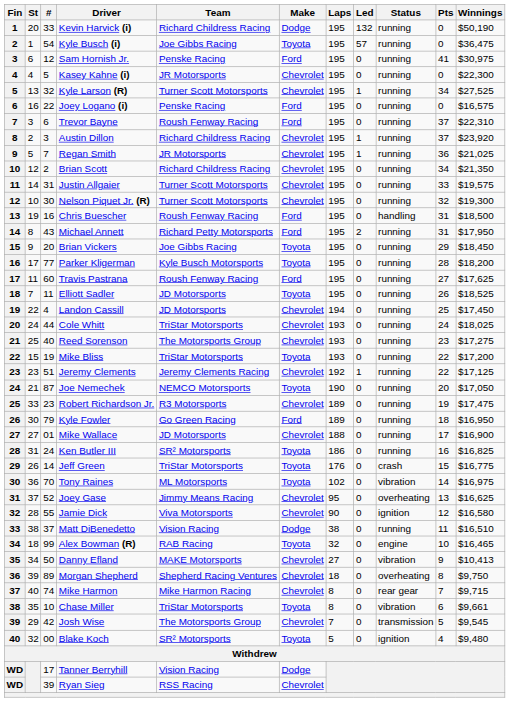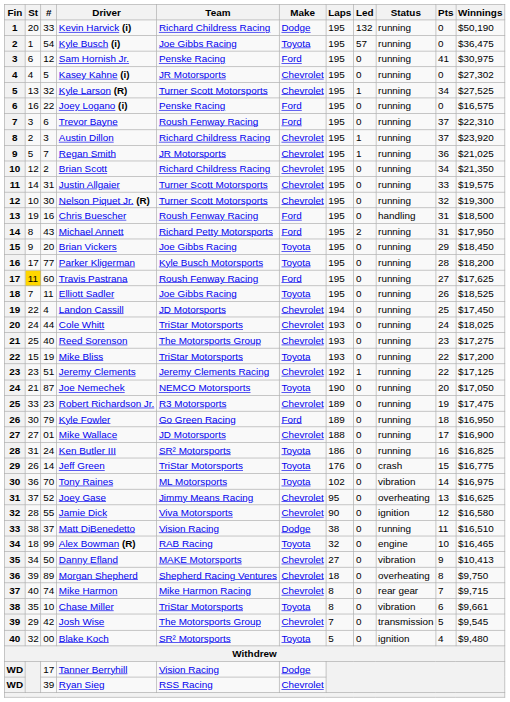 <table class="wikitable" style="font-size:95%">
 <tr>
 <th>Fin</th>
 <th>St</th>
 <th>#</th>
 <th>Driver</th>
 <th>Team</th>
 <th>Make</th>
 <th>Laps</th>
 <th>Led</th>
 <th>Status</th>
 <th>Pts</th>
 <th>Winnings</th>
 </tr>
 <tr>
 <th>1</th>
 <td>20</td>
 <td>33</td>
 <td><a href='#'>Kevin Harvick</a> <strong>(i)</strong></td>
 <td><a href='#'>Richard Childress Racing</a></td>
 <td><a href='#'>Dodge</a></td>
 <td>195</td>
 <td>132</td>
 <td>running</td>
 <td>0</td>
 <td>$50,190</td>
 </tr>
 <tr>
 <th>2</th>
 <td>1</td>
 <td>54</td>
 <td><a href='#'>Kyle Busch</a> <strong>(i)</strong></td>
 <td><a href='#'>Joe Gibbs Racing</a></td>
 <td><a href='#'>Toyota</a></td>
 <td>195</td>
 <td>57</td>
 <td>running</td>
 <td>0</td>
 <td>$36,475</td>
 </tr>
 <tr>
 <th>3</th>
 <td>6</td>
 <td>12</td>
 <td><a href='#'>Sam Hornish Jr.</a></td>
 <td><a href='#'>Penske Racing</a></td>
 <td><a href='#'>Ford</a></td>
 <td>195</td>
 <td>0</td>
 <td>running</td>
 <td>41</td>
 <td>$30,975</td>
 </tr>
 <tr>
 <th>4</th>
 <td>4</td>
 <td>5</td>
 <td><a href='#'>Kasey Kahne</a> <strong>(i)</strong></td>
 <td><a href='#'>JR Motorsports</a></td>
 <td><a href='#'>Chevrolet</a></td>
 <td>195</td>
 <td>0</td>
 <td>running</td>
 <td>0</td>
-<td>$22,300</td>
+<td>$27,302</td>
 </tr>
 <tr>
 <th>5</th>
 <td>13</td>
 <td>32</td>
 <td><a href='#'>Kyle Larson</a> <strong>(R)</strong></td>
 <td><a href='#'>Turner Scott Motorsports</a></td>
 <td><a href='#'>Chevrolet</a></td>
 <td>195</td>
 <td>1</td>
 <td>running</td>
 <td>34</td>
 <td>$27,525</td>
 </tr>
 <tr>
 <th>6</th>
 <td>16</td>
 <td>22</td>
 <td><a href='#'>Joey Logano</a> <strong>(i)</strong></td>
 <td><a href='#'>Penske Racing</a></td>
 <td><a href='#'>Ford</a></td>
 <td>195</td>
 <td>0</td>
 <td>running</td>
 <td>0</td>
 <td>$16,575</td>
 </tr>
 <tr>
 <th>7</th>
 <td>3</td>
 <td>6</td>
 <td><a href='#'>Trevor Bayne</a></td>
 <td><a href='#'>Roush Fenway Racing</a></td>
 <td><a href='#'>Ford</a></td>
 <td>195</td>
 <td>0</td>
 <td>running</td>
 <td>37</td>
 <td>$22,310</td>
 </tr>
 <tr>
 <th>8</th>
 <td>2</td>
 <td>3</td>
 <td><a href='#'>Austin Dillon</a></td>
 <td><a href='#'>Richard Childress Racing</a></td>
 <td><a href='#'>Chevrolet</a></td>
 <td>195</td>
 <td>1</td>
 <td>running</td>
 <td>37</td>
 <td>$23,920</td>
 </tr>
 <tr>
 <th>9</th>
 <td>5</td>
 <td>7</td>
 <td><a href='#'>Regan Smith</a></td>
 <td><a href='#'>JR Motorsports</a></td>
 <td><a href='#'>Chevrolet</a></td>
 <td>195</td>
 <td>1</td>
 <td>running</td>
 <td>36</td>
 <td>$21,025</td>
 </tr>
 <tr>
 <th>10</th>
 <td>12</td>
 <td>2</td>
 <td><a href='#'>Brian Scott</a></td>
 <td><a href='#'>Richard Childress Racing</a></td>
 <td><a href='#'>Chevrolet</a></td>
 <td>195</td>
 <td>0</td>
 <td>running</td>
 <td>34</td>
 <td>$21,350</td>
 </tr>
 <tr>
 <th>11</th>
 <td>14</td>
 <td>31</td>
 <td><a href='#'>Justin Allgaier</a></td>
 <td><a href='#'>Turner Scott Motorsports</a></td>
 <td><a href='#'>Chevrolet</a></td>
 <td>195</td>
 <td>0</td>
 <td>running</td>
 <td>33</td>
 <td>$19,575</td>
 </tr>
 <tr>
 <th>12</th>
 <td>10</td>
 <td>30</td>
 <td><a href='#'>Nelson Piquet Jr.</a> <strong>(R)</strong></td>
 <td><a href='#'>Turner Scott Motorsports</a></td>
 <td><a href='#'>Chevrolet</a></td>
 <td>195</td>
 <td>0</td>
 <td>running</td>
 <td>32</td>
 <td>$19,300</td>
 </tr>
 <tr>
 <th>13</th>
 <td>19</td>
 <td>16</td>
 <td><a href='#'>Chris Buescher</a></td>
 <td><a href='#'>Roush Fenway Racing</a></td>
 <td><a href='#'>Ford</a></td>
 <td>195</td>
 <td>0</td>
 <td>handling</td>
 <td>31</td>
 <td>$18,500</td>
 </tr>
 <tr>
 <th>14</th>
 <td>8</td>
 <td>43</td>
 <td><a href='#'>Michael Annett</a></td>
 <td><a href='#'>Richard Petty Motorsports</a></td>
 <td><a href='#'>Ford</a></td>
 <td>195</td>
 <td>2</td>
 <td>running</td>
 <td>31</td>
 <td>$17,950</td>
 </tr>
 <tr>
 <th>15</th>
 <td>9</td>
 <td>20</td>
 <td><a href='#'>Brian Vickers</a></td>
 <td><a href='#'>Joe Gibbs Racing</a></td>
 <td><a href='#'>Toyota</a></td>
 <td>195</td>
 <td>0</td>
 <td>running</td>
 <td>29</td>
 <td>$18,450</td>
 </tr>
 <tr>
 <th>16</th>
 <td>17</td>
 <td>77</td>
 <td><a href='#'>Parker Kligerman</a></td>
 <td><a href='#'>Kyle Busch Motorsports</a></td>
 <td><a href='#'>Toyota</a></td>
 <td>195</td>
 <td>0</td>
 <td>running</td>
 <td>28</td>
 <td>$18,200</td>
 </tr>
 <tr>
 <th>17</th>
-<td>11</td>
+<td style="background: gold;">11</td>
 <td>60</td>
 <td><a href='#'>Travis Pastrana</a></td>
 <td><a href='#'>Roush Fenway Racing</a></td>
 <td><a href='#'>Ford</a></td>
 <td>195</td>
 <td>0</td>
 <td>running</td>
 <td>27</td>
 <td>$17,625</td>
 </tr>
 <tr>
 <th>18</th>
 <td>7</td>
 <td>11</td>
 <td><a href='#'>Elliott Sadler</a></td>
-<td><a href='#'>JD Motorsports</a></td>
+<td><a href='#'>Joe Gibbs Racing</a></td>
 <td><a href='#'>Toyota</a></td>
 <td>195</td>
 <td>0</td>
 <td>running</td>
 <td>26</td>
 <td>$18,525</td>
 </tr>
 <tr>
 <th>19</th>
 <td>22</td>
 <td>4</td>
 <td><a href='#'>Landon Cassill</a></td>
 <td><a href='#'>JD Motorsports</a></td>
 <td><a href='#'>Chevrolet</a></td>
 <td>194</td>
 <td>0</td>
 <td>running</td>
 <td>25</td>
 <td>$17,450</td>
 </tr>
 <tr>
 <th>20</th>
 <td>24</td>
 <td>44</td>
 <td><a href='#'>Cole Whitt</a></td>
 <td><a href='#'>TriStar Motorsports</a></td>
 <td><a href='#'>Chevrolet</a></td>
 <td>193</td>
 <td>0</td>
 <td>running</td>
 <td>24</td>
 <td>$18,025</td>
 </tr>
 <tr>
 <th>21</th>
 <td>25</td>
 <td>40</td>
 <td><a href='#'>Reed Sorenson</a></td>
 <td><a href='#'>The Motorsports Group</a></td>
 <td><a href='#'>Chevrolet</a></td>
 <td>193</td>
 <td>0</td>
 <td>running</td>
 <td>23</td>
 <td>$17,275</td>
 </tr>
 <tr>
 <th>22</th>
 <td>15</td>
 <td>19</td>
 <td><a href='#'>Mike Bliss</a></td>
 <td><a href='#'>TriStar Motorsports</a></td>
 <td><a href='#'>Toyota</a></td>
 <td>193</td>
 <td>0</td>
 <td>running</td>
 <td>22</td>
 <td>$17,200</td>
 </tr>
 <tr>
 <th>23</th>
 <td>23</td>
 <td>51</td>
 <td><a href='#'>Jeremy Clements</a></td>
 <td><a href='#'>Jeremy Clements Racing</a></td>
 <td><a href='#'>Chevrolet</a></td>
 <td>192</td>
 <td>1</td>
 <td>running</td>
 <td>22</td>
 <td>$17,125</td>
 </tr>
 <tr>
 <th>24</th>
 <td>21</td>
 <td>87</td>
 <td><a href='#'>Joe Nemechek</a></td>
 <td><a href='#'>NEMCO Motorsports</a></td>
 <td><a href='#'>Toyota</a></td>
 <td>190</td>
 <td>0</td>
 <td>running</td>
 <td>20</td>
 <td>$17,050</td>
 </tr>
 <tr>
 <th>25</th>
 <td>33</td>
 <td>23</td>
 <td><a href='#'>Robert Richardson Jr.</a></td>
 <td><a href='#'>R3 Motorsports</a></td>
 <td><a href='#'>Chevrolet</a></td>
 <td>189</td>
 <td>0</td>
 <td>running</td>
 <td>19</td>
 <td>$17,475</td>
 </tr>
 <tr>
 <th>26</th>
 <td>30</td>
 <td>79</td>
 <td><a href='#'>Kyle Fowler</a></td>
 <td><a href='#'>Go Green Racing</a></td>
 <td><a href='#'>Ford</a></td>
 <td>189</td>
 <td>0</td>
 <td>running</td>
 <td>18</td>
 <td>$16,950</td>
 </tr>
 <tr>
 <th>27</th>
 <td>27</td>
 <td>01</td>
 <td><a href='#'>Mike Wallace</a></td>
 <td><a href='#'>JD Motorsports</a></td>
 <td><a href='#'>Chevrolet</a></td>
 <td>188</td>
 <td>0</td>
 <td>running</td>
 <td>17</td>
 <td>$16,900</td>
 </tr>
 <tr>
 <th>28</th>
 <td>31</td>
 <td>24</td>
 <td><a href='#'>Ken Butler III</a></td>
 <td><a href='#'>SR² Motorsports</a></td>
 <td><a href='#'>Toyota</a></td>
 <td>186</td>
 <td>0</td>
 <td>running</td>
 <td>16</td>
 <td>$16,825</td>
 </tr>
 <tr>
 <th>29</th>
 <td>26</td>
 <td>14</td>
 <td><a href='#'>Jeff Green</a></td>
 <td><a href='#'>TriStar Motorsports</a></td>
 <td><a href='#'>Toyota</a></td>
 <td>176</td>
 <td>0</td>
 <td>crash</td>
 <td>15</td>
 <td>$16,775</td>
 </tr>
 <tr>
 <th>30</th>
 <td>36</td>
 <td>70</td>
 <td><a href='#'>Tony Raines</a></td>
 <td><a href='#'>ML Motorsports</a></td>
 <td><a href='#'>Toyota</a></td>
 <td>102</td>
 <td>0</td>
 <td>vibration</td>
 <td>14</td>
 <td>$16,975</td>
 </tr>
 <tr>
 <th>31</th>
 <td>37</td>
 <td>52</td>
 <td><a href='#'>Joey Gase</a></td>
 <td><a href='#'>Jimmy Means Racing</a></td>
 <td><a href='#'>Chevrolet</a></td>
 <td>95</td>
 <td>0</td>
 <td>overheating</td>
 <td>13</td>
 <td>$16,625</td>
 </tr>
 <tr>
 <th>32</th>
 <td>28</td>
 <td>55</td>
 <td><a href='#'>Jamie Dick</a></td>
 <td><a href='#'>Viva Motorsports</a></td>
 <td><a href='#'>Chevrolet</a></td>
 <td>90</td>
 <td>0</td>
 <td>ignition</td>
 <td>12</td>
 <td>$16,580</td>
 </tr>
 <tr>
 <th>33</th>
 <td>38</td>
 <td>37</td>
 <td><a href='#'>Matt DiBenedetto</a></td>
 <td><a href='#'>Vision Racing</a></td>
 <td><a href='#'>Dodge</a></td>
 <td>38</td>
 <td>0</td>
 <td>running</td>
 <td>11</td>
 <td>$16,510</td>
 </tr>
 <tr>
 <th>34</th>
 <td>18</td>
 <td>99</td>
 <td><a href='#'>Alex Bowman</a> <strong>(R)</strong></td>
 <td><a href='#'>RAB Racing</a></td>
 <td><a href='#'>Toyota</a></td>
 <td>32</td>
 <td>0</td>
 <td>engine</td>
 <td>10</td>
 <td>$16,465</td>
 </tr>
 <tr>
 <th>35</th>
 <td>34</td>
 <td>50</td>
 <td><a href='#'>Danny Efland</a></td>
 <td><a href='#'>MAKE Motorsports</a></td>
 <td><a href='#'>Chevrolet</a></td>
 <td>27</td>
 <td>0</td>
 <td>vibration</td>
 <td>9</td>
 <td>$10,413</td>
 </tr>
 <tr>
 <th>36</th>
 <td>39</td>
 <td>89</td>
 <td><a href='#'>Morgan Shepherd</a></td>
 <td><a href='#'>Shepherd Racing Ventures</a></td>
 <td><a href='#'>Chevrolet</a></td>
 <td>18</td>
 <td>0</td>
 <td>overheating</td>
 <td>8</td>
 <td>$9,750</td>
 </tr>
 <tr>
 <th>37</th>
 <td>40</td>
 <td>74</td>
 <td><a href='#'>Mike Harmon</a></td>
 <td><a href='#'>Mike Harmon Racing</a></td>
 <td><a href='#'>Chevrolet</a></td>
 <td>8</td>
 <td>0</td>
 <td>rear gear</td>
 <td>7</td>
 <td>$9,715</td>
 </tr>
 <tr>
 <th>38</th>
 <td>35</td>
 <td>10</td>
 <td><a href='#'>Chase Miller</a></td>
 <td><a href='#'>TriStar Motorsports</a></td>
 <td><a href='#'>Toyota</a></td>
 <td>8</td>
 <td>0</td>
 <td>vibration</td>
 <td>6</td>
 <td>$9,661</td>
 </tr>
 <tr>
 <th>39</th>
 <td>29</td>
 <td>42</td>
 <td><a href='#'>Josh Wise</a></td>
 <td><a href='#'>The Motorsports Group</a></td>
 <td><a href='#'>Chevrolet</a></td>
 <td>7</td>
 <td>0</td>
 <td>transmission</td>
 <td>5</td>
 <td>$9,545</td>
 </tr>
 <tr>
 <th>40</th>
 <td>32</td>
 <td>00</td>
 <td><a href='#'>Blake Koch</a></td>
 <td><a href='#'>SR² Motorsports</a></td>
 <td><a href='#'>Toyota</a></td>
 <td>5</td>
 <td>0</td>
 <td>ignition</td>
 <td>4</td>
 <td>$9,480</td>
 </tr>
 <tr>
 <th colspan="11">Withdrew</th>
 </tr>
 <tr>
 <th>WD</th>
 <th rowspan="2"></th>
 <td>17</td>
 <td><a href='#'>Tanner Berryhill</a></td>
 <td><a href='#'>Vision Racing</a></td>
 <td><a href='#'>Dodge</a></td>
 <th colspan="5" rowspan="2"></th>
 </tr>
 <tr>
 <th>WD</th>
 <td>39</td>
 <td><a href='#'>Ryan Sieg</a></td>
 <td><a href='#'>RSS Racing</a></td>
 <td><a href='#'>Chevrolet</a></td>
 </tr>
 <tr>
 <th colspan="11"></th>
 </tr>
 </table>
